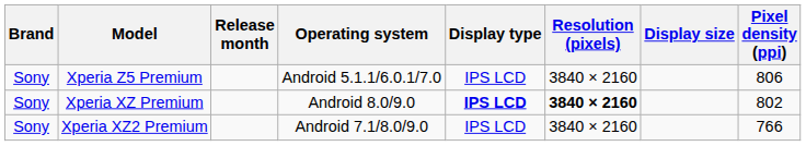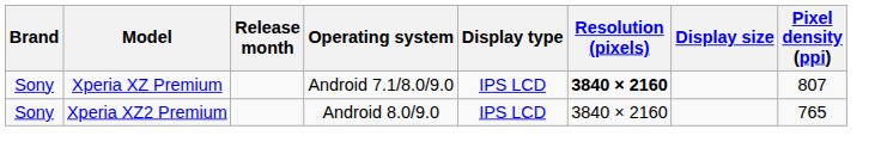 <table style="text-align: center;" class="wikitable sortable">
 <tr>
 <th>Brand</th>
 <th>Model</th>
 <th scope="col" data-sort-type="dates">Release<br>month</th>
 <th>Operating system</th>
 <th>Display type</th>
 <th scope="col" data-sort-type="number"><a href='#'>Resolution<br>(pixels)</a></th>
 <th scope="col" data-sort-type="number"><a href='#'>Display size</a></th>
 <th scope="col" data-sort-type="number"><a href='#'>Pixel<br>density</a><br>(<a href='#'>ppi</a>)</th>
 </tr>
 <tr>
 <td><a href='#'>Sony</a></td>
-<td><a href='#'>Xperia Z5 Premium</a></td>
-<td></td>
-<td>Android 5.1.1/6.0.1/7.0</td>
-<td><a href='#'>IPS LCD</a></td>
-<td>3840 × 2160</td>
-<td></td>
-<td>806</td>
-</tr>
-<tr>
-<td><a href='#'>Sony</a></td>
 <td><a href='#'>Xperia XZ Premium</a></td>
 <td></td>
-<td>Android 8.0/9.0</td>
-<td><strong><a href='#'>IPS LCD</a></strong></td>
+<td>Android 7.1/8.0/9.0</td>
+<td><a href='#'>IPS LCD</a></td>
 <td><strong>3840 × 2160</strong></td>
 <td></td>
-<td>802</td>
+<td>807</td>
 </tr>
 <tr>
 <td><a href='#'>Sony</a></td>
 <td><a href='#'>Xperia XZ2 Premium</a></td>
 <td></td>
-<td>Android 7.1/8.0/9.0</td>
+<td>Android 8.0/9.0</td>
 <td><a href='#'>IPS LCD</a></td>
 <td>3840 × 2160</td>
 <td></td>
-<td>766</td>
+<td>765</td>
 </tr>
 </table>
